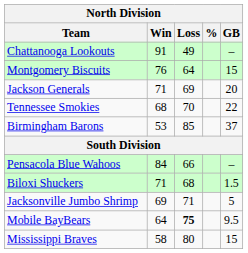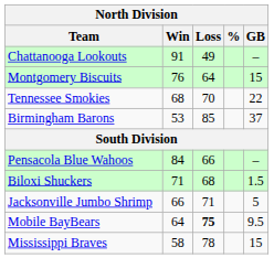 <table class="wikitable">
 <tr>
 <th colspan="5">North Division</th>
 </tr>
 <tr>
 <th width="60%">Team</th>
 <th>Win</th>
 <th>Loss</th>
 <th>%</th>
 <th>GB</th>
 </tr>
 <tr align=center bgcolor=ccffcc>
 <td align=left><a href='#'>Chattanooga Lookouts</a></td>
 <td>91</td>
 <td>49</td>
 <td></td>
 <td>–</td>
 </tr>
 <tr align=center bgcolor=ccffcc>
 <td align=left><a href='#'>Montgomery Biscuits</a></td>
 <td>76</td>
 <td>64</td>
 <td></td>
 <td>15</td>
-</tr>
-<tr align=center>
-<td align=left><a href='#'>Jackson Generals</a></td>
-<td>71</td>
-<td>69</td>
-<td></td>
-<td>20</td>
 </tr>
 <tr align=center>
 <td align=left><a href='#'>Tennessee Smokies</a></td>
 <td>68</td>
 <td>70</td>
 <td></td>
 <td>22</td>
 </tr>
 <tr align=center>
 <td align=left><a href='#'>Birmingham Barons</a></td>
 <td>53</td>
 <td>85</td>
 <td></td>
 <td>37</td>
 </tr>
 <tr>
 <th colspan="5">South Division</th>
 </tr>
 <tr align=center bgcolor=ccffcc>
 <td align=left><a href='#'>Pensacola Blue Wahoos</a></td>
 <td>84</td>
 <td>66</td>
 <td></td>
 <td>–</td>
 </tr>
 <tr align=center bgcolor=ccffcc>
 <td align=left><a href='#'>Biloxi Shuckers</a></td>
 <td>71</td>
 <td>68</td>
 <td></td>
 <td>1.5</td>
 </tr>
 <tr align=center>
 <td align=left><a href='#'>Jacksonville Jumbo Shrimp</a></td>
-<td>69</td>
+<td>66</td>
 <td>71</td>
 <td></td>
 <td>5</td>
 </tr>
 <tr align=center>
 <td align=left><a href='#'>Mobile BayBears</a></td>
 <td>64</td>
 <td><strong>75</strong></td>
 <td></td>
 <td>9.5</td>
 </tr>
 <tr align=center>
 <td align=left><a href='#'>Mississippi Braves</a></td>
 <td>58</td>
-<td>80</td>
+<td>78</td>
 <td></td>
 <td>15</td>
 </tr>
 </table>
